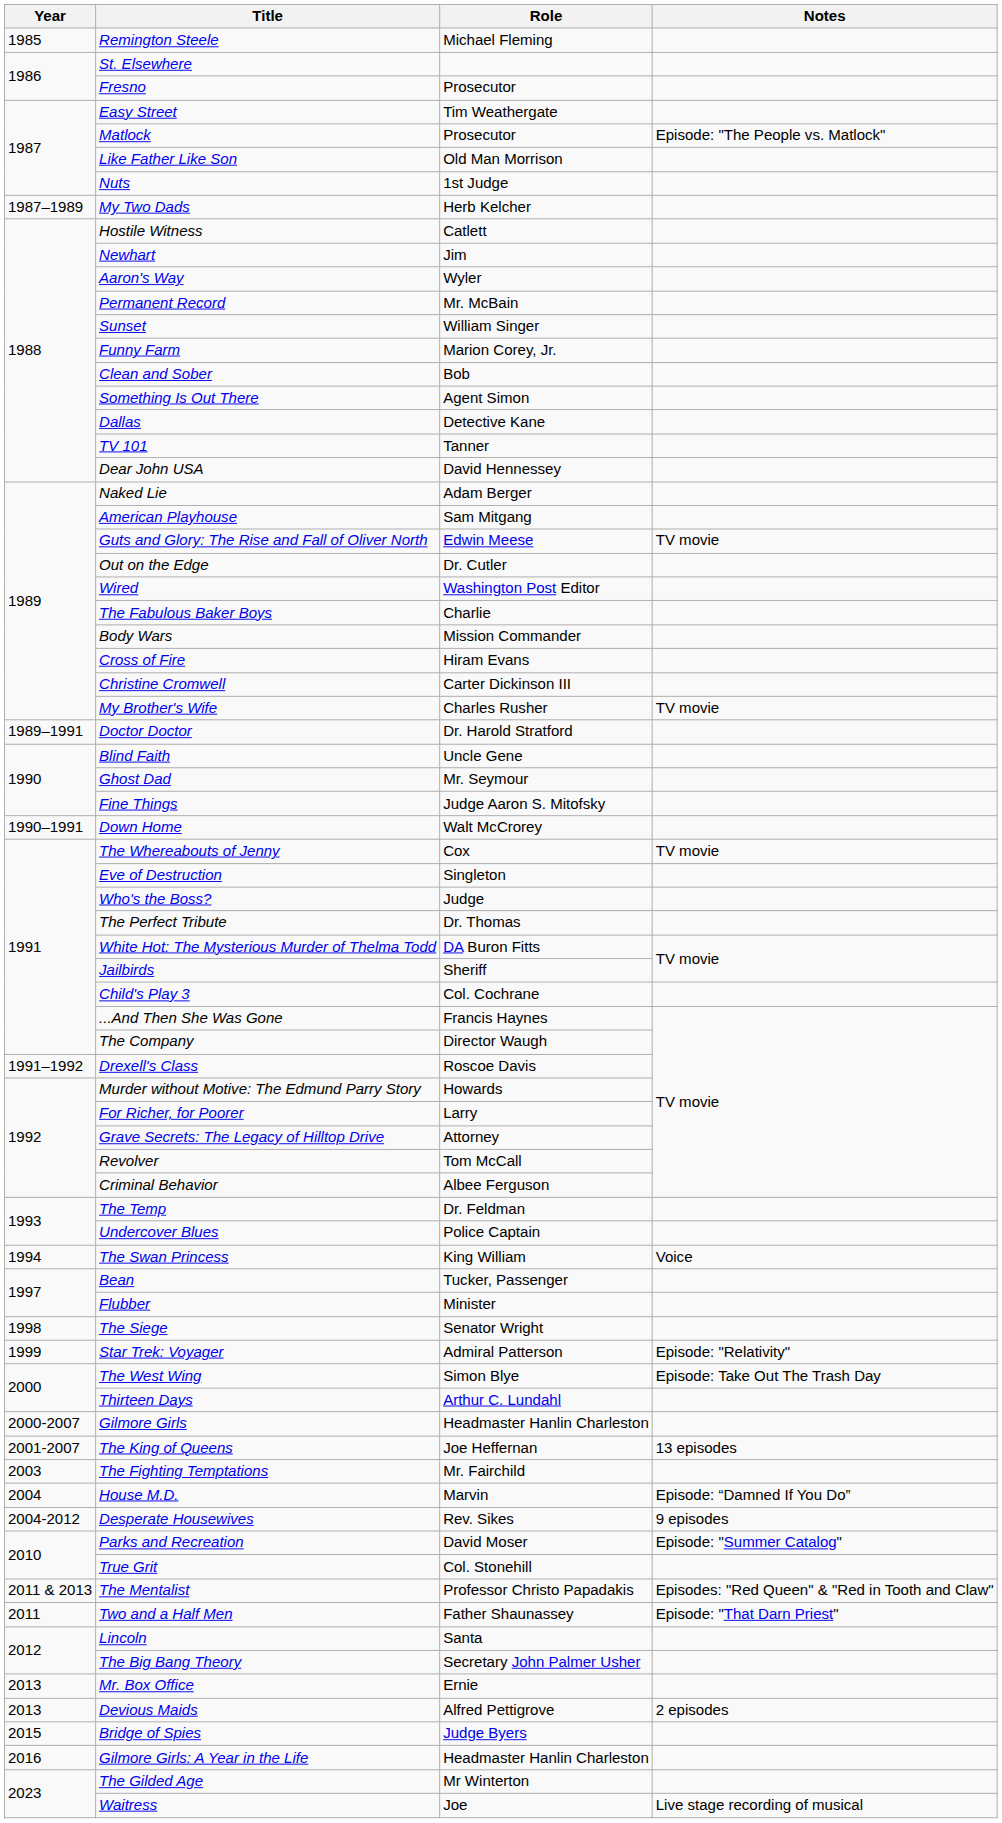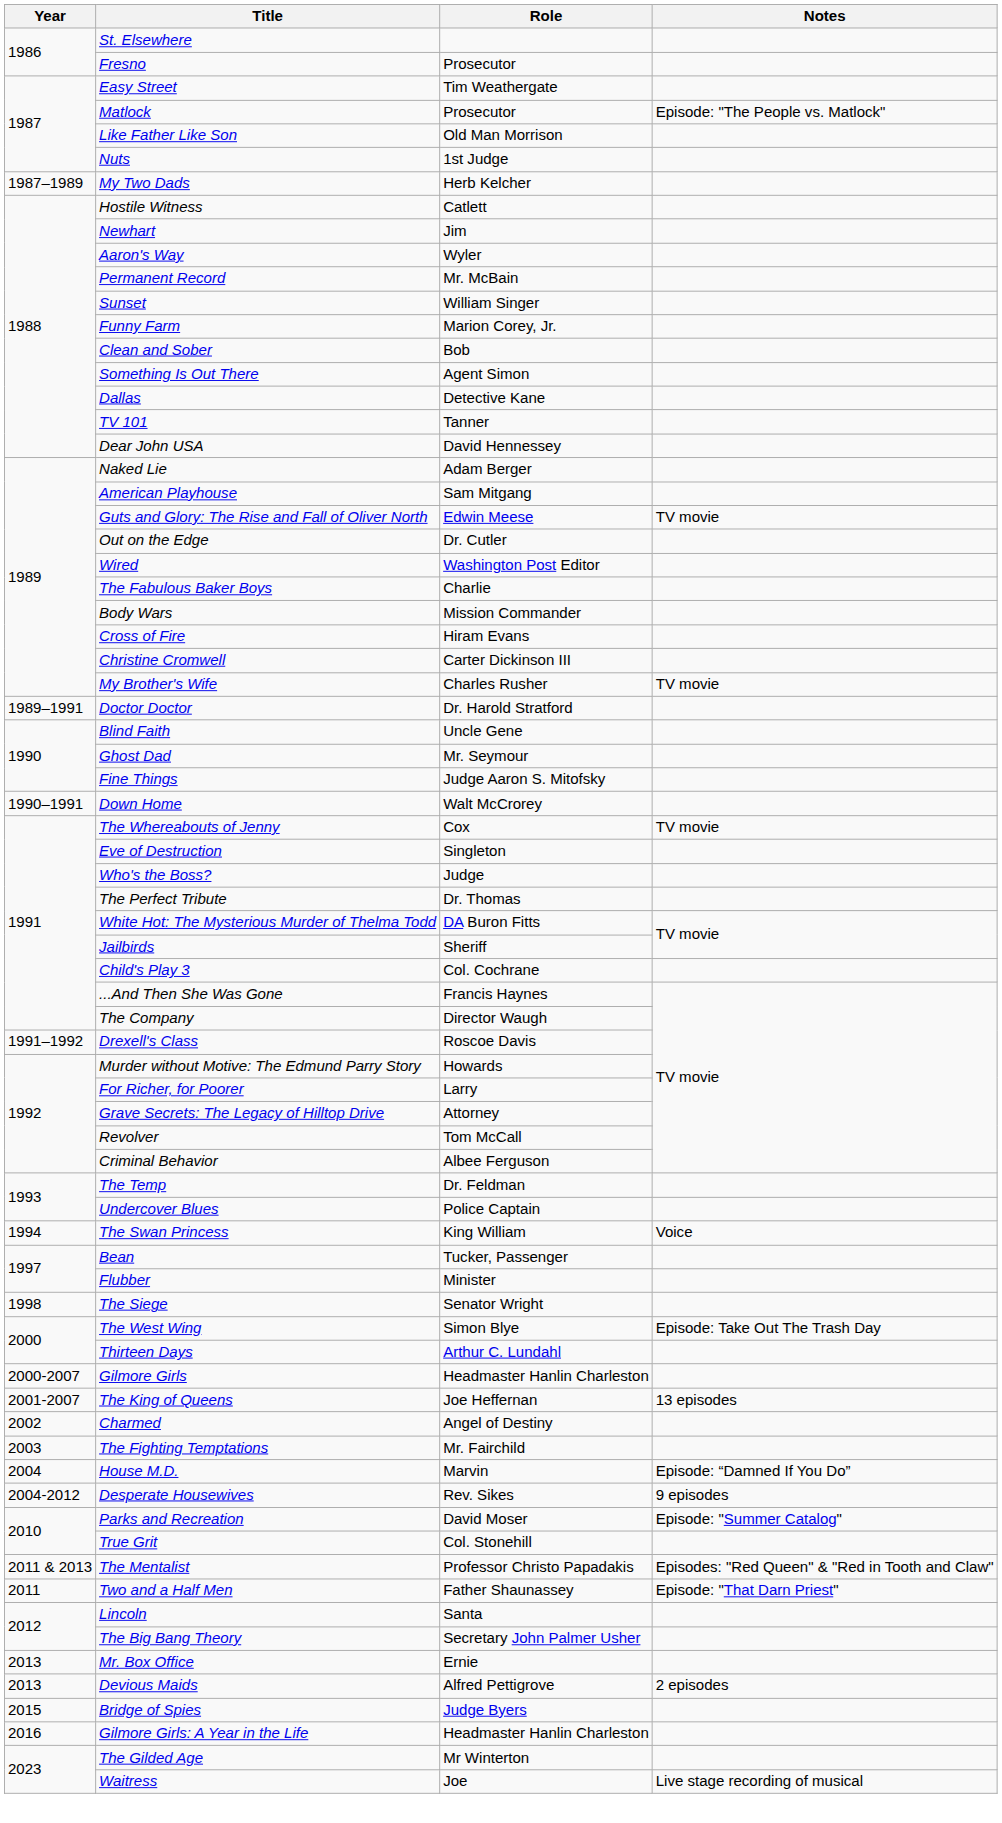 <table class="wikitable sortable">
 <tr>
 <th>Year</th>
 <th>Title</th>
 <th>Role</th>
 <th>Notes</th>
-</tr>
-<tr>
-<td>1985</td>
-<td><em><a href='#'>Remington Steele</a></em></td>
-<td>Michael Fleming</td>
-<td></td>
 </tr>
 <tr>
 <td rowspan=2>1986</td>
 <td><em><a href='#'>St. Elsewhere</a></em></td>
 <td></td>
 <td></td>
 </tr>
 <tr>
 <td><em><a href='#'>Fresno</a></em></td>
 <td>Prosecutor</td>
 <td></td>
 </tr>
 <tr>
 <td rowspan=4>1987</td>
 <td><em><a href='#'>Easy Street</a></em></td>
 <td>Tim Weathergate</td>
 <td></td>
 </tr>
 <tr>
 <td><em><a href='#'>Matlock</a></em></td>
 <td>Prosecutor</td>
 <td>Episode: "The People vs. Matlock"</td>
 </tr>
 <tr>
 <td><em><a href='#'>Like Father Like Son</a></em></td>
 <td>Old Man Morrison</td>
 <td></td>
 </tr>
 <tr>
 <td><em><a href='#'>Nuts</a></em></td>
 <td>1st Judge</td>
 <td></td>
 </tr>
 <tr>
 <td>1987–1989</td>
 <td><em><a href='#'>My Two Dads</a></em></td>
 <td>Herb Kelcher</td>
 <td></td>
 </tr>
 <tr>
 <td rowspan=11>1988</td>
 <td><em>Hostile Witness</em></td>
 <td>Catlett</td>
 <td></td>
 </tr>
 <tr>
 <td><em><a href='#'>Newhart</a></em></td>
 <td>Jim</td>
 <td></td>
 </tr>
 <tr>
 <td><em><a href='#'>Aaron's Way</a></em></td>
 <td>Wyler</td>
 <td></td>
 </tr>
 <tr>
 <td><em><a href='#'>Permanent Record</a></em></td>
 <td>Mr. McBain</td>
 <td></td>
 </tr>
 <tr>
 <td><em><a href='#'>Sunset</a></em></td>
 <td>William Singer</td>
 <td></td>
 </tr>
 <tr>
 <td><em><a href='#'>Funny Farm</a></em></td>
 <td>Marion Corey, Jr.</td>
 <td></td>
 </tr>
 <tr>
 <td><em><a href='#'>Clean and Sober</a></em></td>
 <td>Bob</td>
 <td></td>
 </tr>
 <tr>
 <td><em><a href='#'>Something Is Out There</a></em></td>
 <td>Agent Simon</td>
 <td></td>
 </tr>
 <tr>
 <td><em><a href='#'>Dallas</a></em></td>
 <td>Detective Kane</td>
 <td></td>
 </tr>
 <tr>
 <td><em><a href='#'>TV 101</a></em></td>
 <td>Tanner</td>
 <td></td>
 </tr>
 <tr>
 <td><em>Dear John USA</em></td>
 <td>David Hennessey</td>
 <td></td>
 </tr>
 <tr>
 <td rowspan=10>1989</td>
 <td><em>Naked Lie</em></td>
 <td>Adam Berger</td>
 <td></td>
 </tr>
 <tr>
 <td><em><a href='#'>American Playhouse</a></em></td>
 <td>Sam Mitgang</td>
 <td></td>
 </tr>
 <tr>
 <td><em><a href='#'>Guts and Glory: The Rise and Fall of Oliver North</a></em></td>
 <td><a href='#'>Edwin Meese</a></td>
 <td>TV movie</td>
 </tr>
 <tr>
 <td><em>Out on the Edge</em></td>
 <td>Dr. Cutler</td>
 <td></td>
 </tr>
 <tr>
 <td><em><a href='#'>Wired</a></em></td>
 <td><a href='#'>Washington Post</a> Editor</td>
 <td></td>
 </tr>
 <tr>
 <td><em><a href='#'>The Fabulous Baker Boys</a></em></td>
 <td>Charlie</td>
 <td></td>
 </tr>
 <tr>
 <td><em>Body Wars</em></td>
 <td>Mission Commander</td>
 <td></td>
 </tr>
 <tr>
 <td><em><a href='#'>Cross of Fire</a></em></td>
 <td>Hiram Evans</td>
 <td></td>
 </tr>
 <tr>
 <td><em><a href='#'>Christine Cromwell</a></em></td>
 <td>Carter Dickinson III</td>
 <td></td>
 </tr>
 <tr>
 <td><em><a href='#'>My Brother's Wife</a></em></td>
 <td>Charles Rusher</td>
 <td>TV movie</td>
 </tr>
 <tr>
 <td>1989–1991</td>
 <td><em><a href='#'>Doctor Doctor</a></em></td>
 <td>Dr. Harold Stratford</td>
 <td></td>
 </tr>
 <tr>
 <td rowspan=3>1990</td>
 <td><em><a href='#'>Blind Faith</a></em></td>
 <td>Uncle Gene</td>
 <td></td>
 </tr>
 <tr>
 <td><em><a href='#'>Ghost Dad</a></em></td>
 <td>Mr. Seymour</td>
 <td></td>
 </tr>
 <tr>
 <td><em><a href='#'>Fine Things</a></em></td>
 <td>Judge Aaron S. Mitofsky</td>
 <td></td>
 </tr>
 <tr>
 <td>1990–1991</td>
 <td><em><a href='#'>Down Home</a></em></td>
 <td>Walt McCrorey</td>
 <td></td>
 </tr>
 <tr>
 <td rowspan=9>1991</td>
 <td><em><a href='#'>The Whereabouts of Jenny</a></em></td>
 <td>Cox</td>
 <td>TV movie</td>
 </tr>
 <tr>
 <td><em><a href='#'>Eve of Destruction</a></em></td>
 <td>Singleton</td>
 <td></td>
 </tr>
 <tr>
 <td><em><a href='#'>Who's the Boss?</a></em></td>
 <td>Judge</td>
 <td></td>
 </tr>
 <tr>
 <td><em>The Perfect Tribute</em></td>
 <td>Dr. Thomas</td>
 <td></td>
 </tr>
 <tr>
 <td><em><a href='#'>White Hot: The Mysterious Murder of Thelma Todd</a></em></td>
 <td><a href='#'>DA</a> Buron Fitts</td>
 <td rowspan=2>TV movie</td>
 </tr>
 <tr>
 <td><em><a href='#'>Jailbirds</a></em></td>
 <td>Sheriff</td>
 </tr>
 <tr>
 <td><em><a href='#'>Child's Play 3</a></em></td>
 <td>Col. Cochrane</td>
 <td></td>
 </tr>
 <tr>
 <td><em>...And Then She Was Gone</em></td>
 <td>Francis Haynes</td>
 <td rowspan=8>TV movie</td>
 </tr>
 <tr>
 <td><em>The Company</em></td>
 <td>Director Waugh</td>
 </tr>
 <tr>
 <td>1991–1992</td>
 <td><em><a href='#'>Drexell's Class</a></em></td>
 <td>Roscoe Davis</td>
 </tr>
 <tr>
 <td rowspan=5>1992</td>
 <td><em>Murder without Motive: The Edmund Parry Story</em></td>
 <td>Howards</td>
 </tr>
 <tr>
 <td><em><a href='#'>For Richer, for Poorer</a></em></td>
 <td>Larry</td>
 </tr>
 <tr>
 <td><em><a href='#'>Grave Secrets: The Legacy of Hilltop Drive</a></em></td>
 <td>Attorney</td>
 </tr>
 <tr>
 <td><em>Revolver</em></td>
 <td>Tom McCall</td>
 </tr>
 <tr>
 <td><em>Criminal Behavior</em></td>
 <td>Albee Ferguson</td>
 </tr>
 <tr>
 <td rowspan=2>1993</td>
 <td><em><a href='#'>The Temp</a></em></td>
 <td>Dr. Feldman</td>
 <td></td>
 </tr>
 <tr>
 <td><em><a href='#'>Undercover Blues</a></em></td>
 <td>Police Captain</td>
 <td></td>
 </tr>
 <tr>
 <td>1994</td>
 <td><em><a href='#'>The Swan Princess</a></em></td>
 <td>King William</td>
 <td>Voice</td>
 </tr>
 <tr>
 <td rowspan=2>1997</td>
 <td><em><a href='#'>Bean</a></em></td>
 <td>Tucker, Passenger</td>
 <td></td>
 </tr>
 <tr>
 <td><em><a href='#'>Flubber</a></em></td>
 <td>Minister</td>
 <td></td>
 </tr>
 <tr>
 <td>1998</td>
 <td><em><a href='#'>The Siege</a></em></td>
 <td>Senator Wright</td>
 <td></td>
 </tr>
 <tr>
-<td>1999</td>
-<td><em><a href='#'>Star Trek: Voyager</a></em></td>
-<td>Admiral Patterson</td>
-<td>Episode: "Relativity"</td>
-</tr>
-<tr>
 <td rowspan=2>2000</td>
 <td><em><a href='#'>The West Wing</a></em></td>
 <td>Simon Blye</td>
 <td>Episode: Take Out The Trash Day</td>
 </tr>
 <tr>
 <td><em><a href='#'>Thirteen Days</a></em></td>
 <td><a href='#'>Arthur C. Lundahl</a></td>
 <td></td>
 </tr>
 <tr>
 <td>2000-2007</td>
 <td><em><a href='#'>Gilmore Girls</a></em></td>
 <td>Headmaster Hanlin Charleston</td>
 <td></td>
 </tr>
 <tr>
 <td>2001-2007</td>
 <td><em><a href='#'>The King of Queens</a></em></td>
 <td>Joe Heffernan</td>
 <td>13 episodes</td>
+</tr>
+<tr>
+<td>2002</td>
+<td><em><a href='#'>Charmed</a></em></td>
+<td>Angel of Destiny</td>
+<td></td>
 </tr>
 <tr>
 <td>2003</td>
 <td><em><a href='#'>The Fighting Temptations</a></em></td>
 <td>Mr. Fairchild</td>
 <td></td>
 </tr>
 <tr>
 <td>2004</td>
 <td><em><a href='#'>House M.D.</a></em></td>
 <td>Marvin</td>
 <td>Episode: “Damned If You Do”</td>
 </tr>
 <tr>
 <td>2004-2012</td>
 <td><em><a href='#'>Desperate Housewives</a></em></td>
 <td>Rev. Sikes</td>
 <td>9 episodes</td>
 </tr>
 <tr>
 <td rowspan=2>2010</td>
 <td><em><a href='#'>Parks and Recreation</a></em></td>
 <td>David Moser</td>
 <td>Episode: "<a href='#'>Summer Catalog</a>"</td>
 </tr>
 <tr>
 <td><em><a href='#'>True Grit</a></em></td>
 <td>Col. Stonehill</td>
 <td></td>
 </tr>
 <tr>
 <td>2011 & 2013</td>
 <td><em><a href='#'>The Mentalist</a></em></td>
 <td>Professor 	Christo Papadakis</td>
 <td>Episodes: "Red Queen" & "Red in Tooth and Claw"</td>
 </tr>
 <tr>
 <td>2011</td>
 <td><em><a href='#'>Two and a Half Men</a></em></td>
 <td>Father Shaunassey</td>
 <td>Episode: "<a href='#'>That Darn Priest</a>"</td>
 </tr>
 <tr>
 <td rowspan=2>2012</td>
 <td><em><a href='#'>Lincoln</a></em></td>
 <td>Santa</td>
 <td></td>
 </tr>
 <tr>
 <td><em><a href='#'>The Big Bang Theory</a></em></td>
 <td>Secretary <a href='#'>John Palmer Usher</a></td>
 <td></td>
 </tr>
 <tr>
 <td>2013</td>
 <td><em><a href='#'>Mr. Box Office</a></em></td>
 <td>Ernie</td>
 <td></td>
 </tr>
 <tr>
 <td>2013</td>
 <td><em><a href='#'>Devious Maids</a></em></td>
 <td>Alfred Pettigrove</td>
 <td>2 episodes</td>
 </tr>
 <tr>
 <td>2015</td>
 <td><em><a href='#'>Bridge of Spies</a></em></td>
 <td><a href='#'>Judge Byers</a></td>
 <td></td>
 </tr>
 <tr>
 <td>2016</td>
 <td><em><a href='#'>Gilmore Girls: A Year in the Life</a></em></td>
 <td>Headmaster Hanlin Charleston</td>
 <td></td>
 </tr>
 <tr>
 <td rowspan=2>2023</td>
 <td><em><a href='#'>The Gilded Age</a></em></td>
 <td>Mr Winterton</td>
 <td></td>
 </tr>
 <tr>
 <td><em><a href='#'>Waitress</a></em></td>
 <td>Joe</td>
 <td>Live stage recording of musical</td>
 </tr>
 </table>
